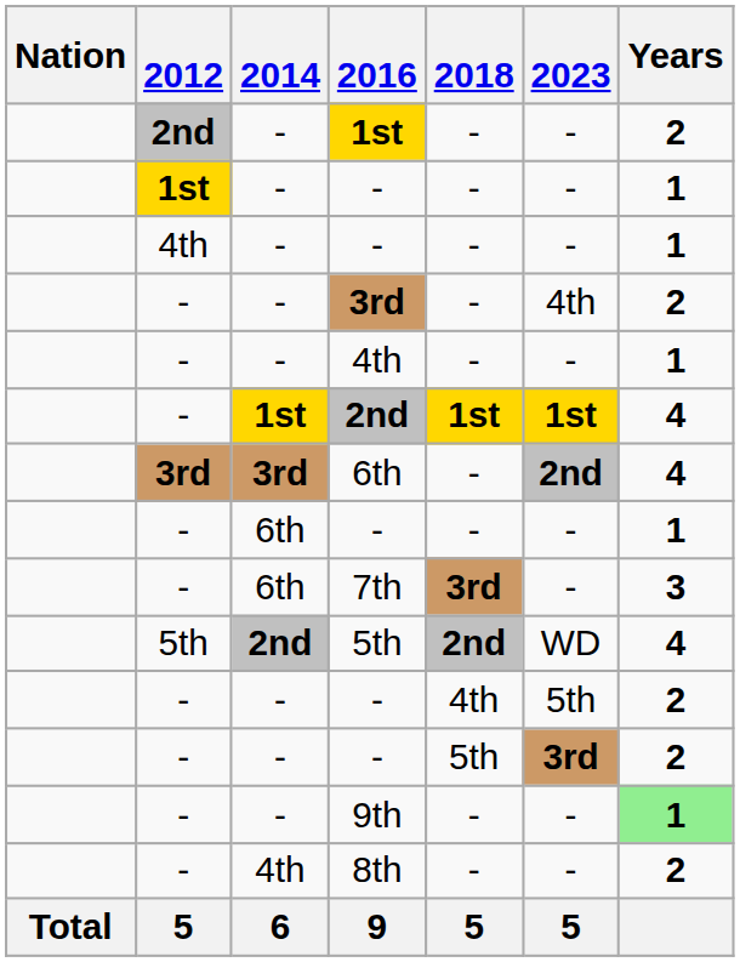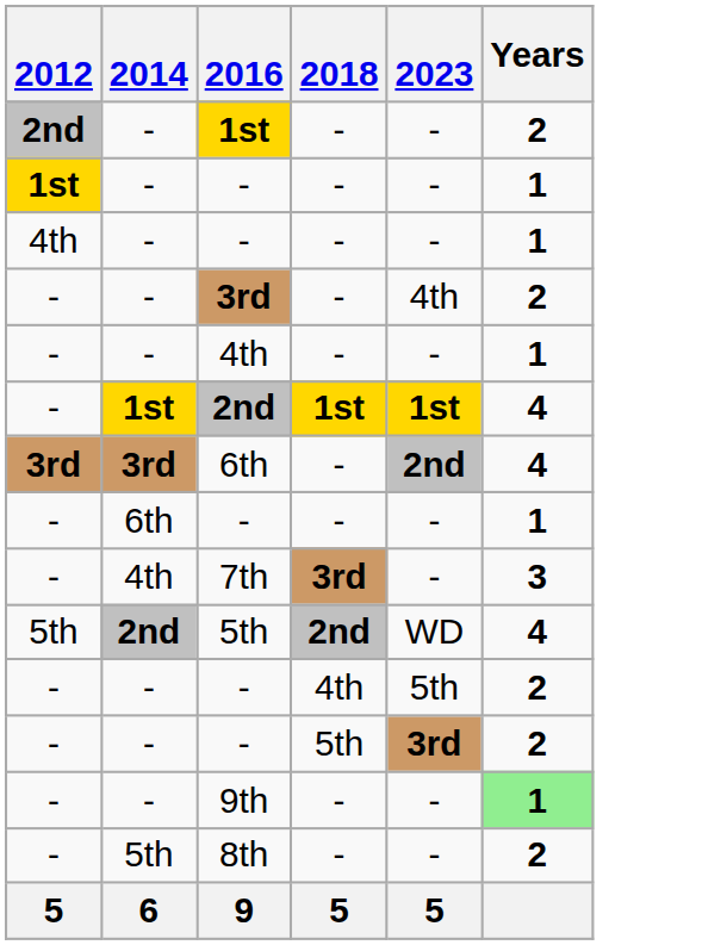 <table class="wikitable" style="text-align:center; font-size:90%">
 <tr>
-<th>Nation</th>
 <th><br><a href='#'>2012</a></th>
 <th><br><a href='#'>2014</a></th>
 <th><br><a href='#'>2016</a></th>
 <th><br><a href='#'>2018</a></th>
 <th><br><a href='#'>2023</a></th>
 <th>Years</th>
 </tr>
 <tr>
-<td align=left></td>
 <td bgcolor=silver><strong>2nd</strong></td>
 <td>-</td>
 <td bgcolor=gold><strong>1st</strong></td>
 <td>-</td>
 <td>-</td>
 <td><strong>2</strong></td>
 </tr>
 <tr>
-<td align=left></td>
 <td bgcolor=gold><strong>1st</strong></td>
 <td>-</td>
 <td>-</td>
 <td>-</td>
 <td>-</td>
 <td><strong>1</strong></td>
 </tr>
 <tr>
-<td align=left></td>
 <td>4th</td>
 <td>-</td>
 <td>-</td>
 <td>-</td>
 <td>-</td>
 <td><strong>1</strong></td>
 </tr>
 <tr>
-<td align=left></td>
 <td>-</td>
 <td>-</td>
 <td bgcolor=#cc9966><strong>3rd</strong></td>
 <td>-</td>
 <td>4th</td>
 <td><strong>2</strong></td>
 </tr>
 <tr>
-<td align=left></td>
 <td>-</td>
 <td>-</td>
 <td>4th</td>
 <td>-</td>
 <td>-</td>
 <td><strong>1</strong></td>
 </tr>
 <tr>
-<td align=left></td>
 <td>-</td>
 <td bgcolor=gold><strong>1st</strong></td>
 <td bgcolor=silver><strong>2nd</strong></td>
 <td bgcolor=gold><strong>1st</strong></td>
 <td bgcolor=gold><strong>1st</strong></td>
 <td><strong>4</strong></td>
 </tr>
 <tr>
-<td align=left></td>
 <td bgcolor=#cc9966><strong>3rd</strong></td>
 <td bgcolor=#cc9966><strong>3rd</strong></td>
 <td>6th</td>
 <td>-</td>
 <td bgcolor=silver><strong>2nd</strong></td>
 <td><strong>4</strong></td>
 </tr>
 <tr>
-<td align=left></td>
 <td>-</td>
 <td>6th</td>
 <td>-</td>
 <td>-</td>
 <td>-</td>
 <td><strong>1</strong></td>
 </tr>
 <tr>
-<td align=left></td>
 <td>-</td>
-<td>6th</td>
+<td>4th</td>
 <td>7th</td>
 <td bgcolor=#cc9966><strong>3rd</strong></td>
 <td>-</td>
 <td><strong>3</strong></td>
 </tr>
 <tr>
-<td align=left></td>
 <td>5th</td>
 <td bgcolor=silver><strong>2nd</strong></td>
 <td>5th</td>
 <td bgcolor=silver><strong>2nd</strong></td>
 <td>WD</td>
 <td><strong>4</strong></td>
 </tr>
 <tr>
-<td align=left></td>
 <td>-</td>
 <td>-</td>
 <td>-</td>
 <td>4th</td>
 <td>5th</td>
 <td><strong>2</strong></td>
 </tr>
 <tr>
-<td align=left></td>
 <td>-</td>
 <td>-</td>
 <td>-</td>
 <td>5th</td>
 <td bgcolor=#cc9966><strong>3rd</strong></td>
 <td><strong>2</strong></td>
 </tr>
 <tr>
-<td align=left></td>
 <td>-</td>
 <td>-</td>
 <td>9th</td>
 <td>-</td>
 <td>-</td>
 <td style="background: lightgreen;"><strong>1</strong></td>
 </tr>
 <tr>
-<td align=left></td>
 <td>-</td>
-<td>4th</td>
+<td>5th</td>
 <td>8th</td>
 <td>-</td>
 <td>-</td>
 <td><strong>2</strong></td>
 </tr>
 <tr>
-<th>Total</th>
 <th>5</th>
 <th>6</th>
 <th>9</th>
 <th>5</th>
 <th>5</th>
 <th></th>
 </tr>
 </table>
